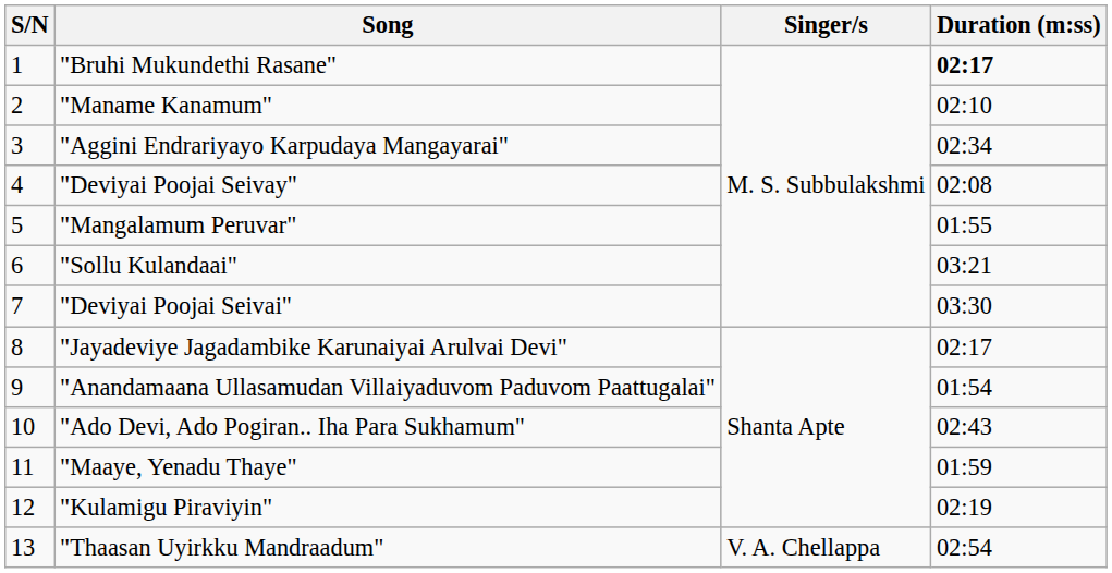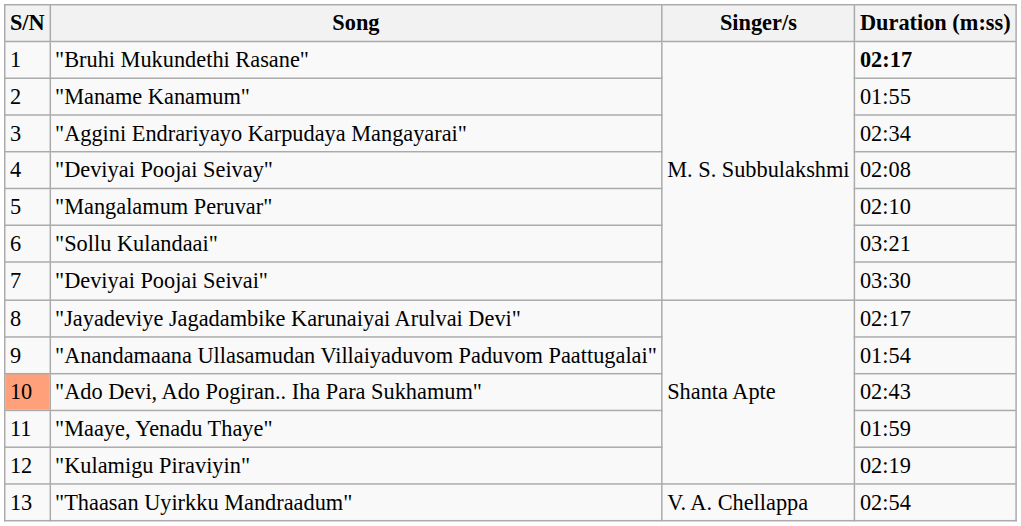 <table class="wikitable" style="font-size:95%;">
 <tr>
 <th>S/N</th>
 <th>Song</th>
 <th>Singer/s</th>
 <th>Duration (m:ss)</th>
 </tr>
 <tr>
 <td>1</td>
 <td>"Bruhi Mukundethi Rasane"</td>
 <td rowspan=7>M. S. Subbulakshmi</td>
 <td><strong>02:17</strong></td>
 </tr>
 <tr>
 <td>2</td>
 <td>"Maname Kanamum"</td>
-<td>02:10</td>
+<td>01:55</td>
 </tr>
 <tr>
 <td>3</td>
 <td>"Aggini Endrariyayo Karpudaya Mangayarai"</td>
 <td>02:34</td>
 </tr>
 <tr>
 <td>4</td>
 <td>"Deviyai Poojai Seivay"</td>
 <td>02:08</td>
 </tr>
 <tr>
 <td>5</td>
 <td>"Mangalamum Peruvar"</td>
-<td>01:55</td>
+<td>02:10</td>
 </tr>
 <tr>
 <td>6</td>
 <td>"Sollu Kulandaai"</td>
 <td>03:21</td>
 </tr>
 <tr>
 <td>7</td>
 <td>"Deviyai Poojai Seivai"</td>
 <td>03:30</td>
 </tr>
 <tr>
 <td>8</td>
 <td>"Jayadeviye Jagadambike Karunaiyai Arulvai Devi"</td>
 <td rowspan=5>Shanta Apte</td>
 <td>02:17</td>
 </tr>
 <tr>
 <td>9</td>
 <td>"Anandamaana Ullasamudan Villaiyaduvom Paduvom Paattugalai"</td>
 <td>01:54</td>
 </tr>
 <tr>
-<td>10</td>
+<td style="background: lightsalmon;">10</td>
 <td>"Ado Devi, Ado Pogiran.. Iha Para Sukhamum"</td>
 <td>02:43</td>
 </tr>
 <tr>
 <td>11</td>
 <td>"Maaye, Yenadu Thaye"</td>
 <td>01:59</td>
 </tr>
 <tr>
 <td>12</td>
 <td>"Kulamigu Piraviyin"</td>
 <td>02:19</td>
 </tr>
 <tr>
 <td>13</td>
 <td>"Thaasan Uyirkku Mandraadum"</td>
 <td>V. A. Chellappa</td>
 <td>02:54</td>
 </tr>
 </table>
